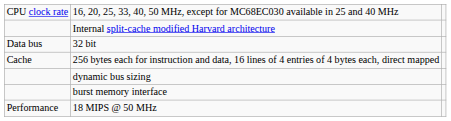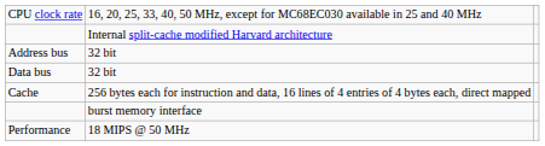 <table class="wikitable">
 <tr>
 <td>CPU <a href='#'>clock rate</a></td>
 <td>16, 20, 25, 33, 40, 50 MHz, except for MC68EC030 available in 25 and 40 MHz</td>
 <td></td>
 </tr>
 <tr>
 <td></td>
 <td>Internal <a href='#'>split-cache modified Harvard architecture</a></td>
+<td></td>
+</tr>
+<tr>
+<td>Address bus</td>
+<td>32 bit</td>
 <td></td>
 </tr>
 <tr>
 <td>Data bus</td>
 <td>32 bit</td>
 <td></td>
 </tr>
 <tr>
 <td>Cache</td>
 <td>256 bytes each for instruction and data, 16 lines of 4 entries of 4 bytes each, direct mapped</td>
 <td></td>
 </tr>
 <tr>
 <td></td>
-<td>dynamic bus sizing</td>
-<td></td>
-</tr>
-<tr>
-<td></td>
 <td>burst memory interface</td>
 <td></td>
 </tr>
 <tr>
 <td>Performance</td>
 <td>18 MIPS @ 50 MHz</td>
 <td></td>
 </tr>
 </table>
